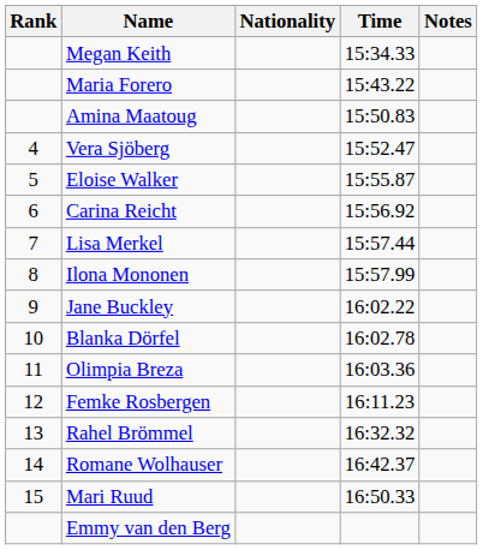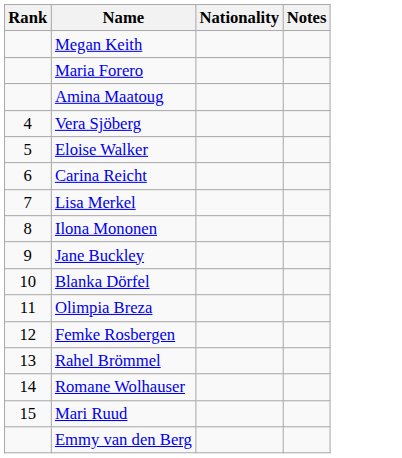 <table class="wikitable sortable" style="text-align:center">
 <tr>
 <th>Rank</th>
 <th>Name</th>
 <th>Nationality</th>
-<th>Time</th>
 <th>Notes</th>
 </tr>
 <tr>
 <td></td>
 <td align=left><a href='#'>Megan Keith</a></td>
 <td align=left></td>
-<td>15:34.33</td>
 <td></td>
 </tr>
 <tr>
 <td></td>
 <td align=left><a href='#'>Maria Forero</a></td>
 <td align=left></td>
-<td>15:43.22</td>
 <td></td>
 </tr>
 <tr>
 <td></td>
 <td align=left><a href='#'>Amina Maatoug</a></td>
 <td align=left></td>
-<td>15:50.83</td>
 <td></td>
 </tr>
 <tr>
 <td>4</td>
 <td align=left><a href='#'>Vera Sjöberg</a></td>
 <td align=left></td>
-<td>15:52.47</td>
 <td></td>
 </tr>
 <tr>
 <td>5</td>
 <td align=left><a href='#'>Eloise Walker</a></td>
 <td align=left></td>
-<td>15:55.87</td>
 <td></td>
 </tr>
 <tr>
 <td>6</td>
 <td align=left><a href='#'>Carina Reicht</a></td>
 <td align=left></td>
-<td>15:56.92</td>
 <td></td>
 </tr>
 <tr>
 <td>7</td>
 <td align=left><a href='#'>Lisa Merkel</a></td>
 <td align=left></td>
-<td>15:57.44</td>
 <td></td>
 </tr>
 <tr>
 <td>8</td>
 <td align=left><a href='#'>Ilona Mononen</a></td>
 <td align=left></td>
-<td>15:57.99</td>
 <td></td>
 </tr>
 <tr>
 <td>9</td>
 <td align=left><a href='#'>Jane Buckley</a></td>
 <td align=left></td>
-<td>16:02.22</td>
 <td></td>
 </tr>
 <tr>
 <td>10</td>
 <td align=left><a href='#'>Blanka Dörfel</a></td>
 <td align=left></td>
-<td>16:02.78</td>
 <td></td>
 </tr>
 <tr>
 <td>11</td>
 <td align=left><a href='#'>Olimpia Breza</a></td>
 <td align=left></td>
-<td>16:03.36</td>
 <td></td>
 </tr>
 <tr>
 <td>12</td>
 <td align=left><a href='#'>Femke Rosbergen</a></td>
 <td align=left></td>
-<td>16:11.23</td>
 <td></td>
 </tr>
 <tr>
 <td>13</td>
 <td align=left><a href='#'>Rahel Brömmel</a></td>
 <td align=left></td>
-<td>16:32.32</td>
 <td></td>
 </tr>
 <tr>
 <td>14</td>
 <td align=left><a href='#'>Romane Wolhauser</a></td>
 <td align=left></td>
-<td>16:42.37</td>
 <td></td>
 </tr>
 <tr>
 <td>15</td>
 <td align=left><a href='#'>Mari Ruud</a></td>
 <td align=left></td>
-<td>16:50.33</td>
 <td></td>
 </tr>
 <tr>
 <td></td>
 <td align=left><a href='#'>Emmy van den Berg</a></td>
 <td align=left></td>
 <td></td>
-<td></td>
 </tr>
 </table>
